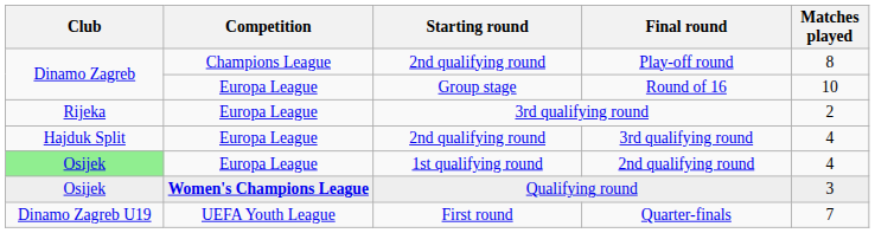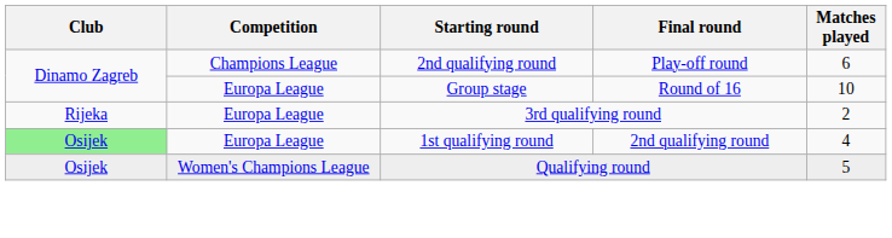 <table class="wikitable" style="text-align: center">
 <tr>
 <th width=150>Club</th>
 <th width=200>Competition</th>
 <th width=200>Starting round</th>
 <th width=200>Final round</th>
 <th width=70>Matches played</th>
 </tr>
 <tr>
 <td rowspan=2><a href='#'>Dinamo Zagreb</a></td>
 <td><a href='#'>Champions League</a></td>
 <td><a href='#'>2nd qualifying round</a></td>
 <td><a href='#'>Play-off round</a></td>
-<td>8</td>
+<td>6</td>
 </tr>
 <tr>
 <td><a href='#'>Europa League</a></td>
 <td><a href='#'>Group stage</a></td>
 <td><a href='#'>Round of 16</a></td>
 <td>10</td>
 </tr>
 <tr>
 <td><a href='#'>Rijeka</a></td>
 <td><a href='#'>Europa League</a></td>
 <td colspan=2><a href='#'>3rd qualifying round</a></td>
 <td>2</td>
 </tr>
 <tr>
-<td><a href='#'>Hajduk Split</a></td>
-<td><a href='#'>Europa League</a></td>
-<td><a href='#'>2nd qualifying round</a></td>
-<td><a href='#'>3rd qualifying round</a></td>
-<td>4</td>
-</tr>
-<tr>
 <td style="background: lightgreen;"><a href='#'>Osijek</a></td>
 <td><a href='#'>Europa League</a></td>
 <td><a href='#'>1st qualifying round</a></td>
 <td><a href='#'>2nd qualifying round</a></td>
 <td>4</td>
 </tr>
 <tr bgcolor=#EEEEEE>
 <td><a href='#'>Osijek</a></td>
-<td><strong><a href='#'>Women's Champions League</a></strong></td>
+<td><a href='#'>Women's Champions League</a></td>
 <td colspan=2><a href='#'>Qualifying round</a></td>
-<td>3</td>
-</tr>
-<tr>
-<td><a href='#'>Dinamo Zagreb U19</a></td>
-<td><a href='#'>UEFA Youth League</a></td>
-<td><a href='#'>First round</a></td>
-<td><a href='#'>Quarter-finals</a></td>
-<td>7</td>
+<td>5</td>
 </tr>
 </table>
